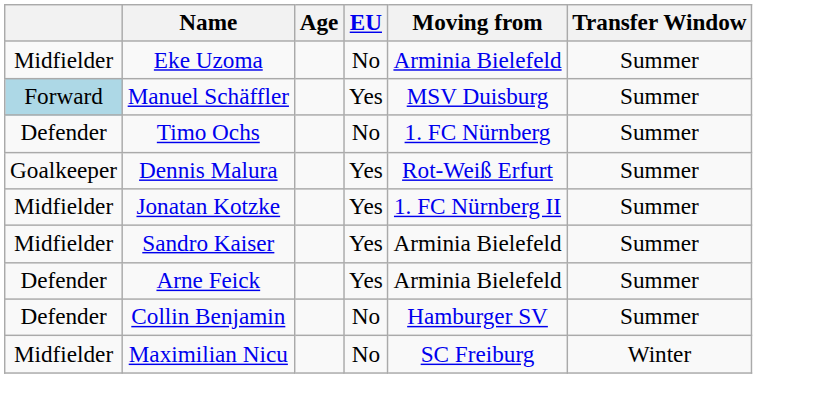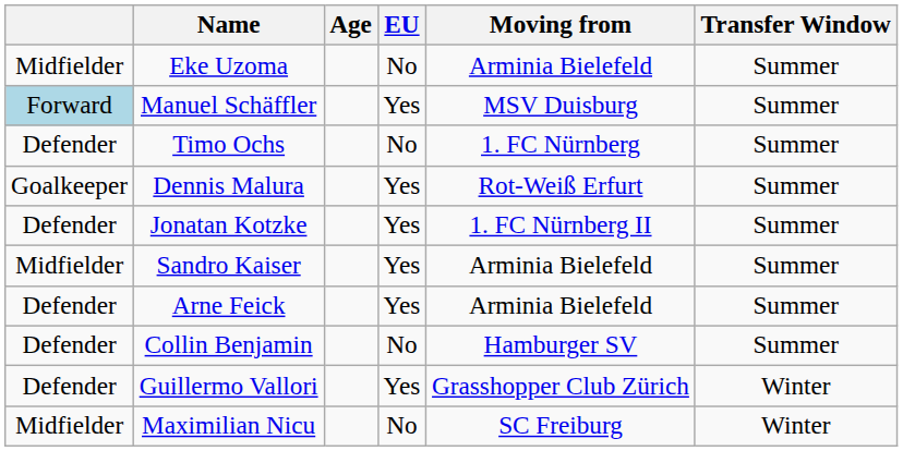 <table class="wikitable" Style="text-align: center">
 <tr>
 <th></th>
 <th>Name</th>
 <th>Age</th>
 <th><a href='#'>EU</a></th>
 <th>Moving from</th>
 <th>Transfer Window</th>
 </tr>
 <tr>
 <td>Midfielder</td>
 <td><a href='#'>Eke Uzoma</a></td>
 <td></td>
 <td>No</td>
 <td><a href='#'>Arminia Bielefeld</a></td>
 <td>Summer</td>
 </tr>
 <tr>
 <td style="background: lightblue;">Forward</td>
 <td><a href='#'>Manuel Schäffler</a></td>
 <td></td>
 <td>Yes</td>
 <td><a href='#'>MSV Duisburg</a></td>
 <td>Summer</td>
 </tr>
 <tr>
 <td>Defender</td>
 <td><a href='#'>Timo Ochs</a></td>
 <td></td>
 <td>No</td>
 <td><a href='#'>1. FC Nürnberg</a></td>
 <td>Summer</td>
 </tr>
 <tr>
 <td>Goalkeeper</td>
 <td><a href='#'>Dennis Malura</a></td>
 <td></td>
 <td>Yes</td>
 <td><a href='#'>Rot-Weiß Erfurt</a></td>
 <td>Summer</td>
 </tr>
 <tr>
-<td>Midfielder</td>
+<td>Defender</td>
 <td><a href='#'>Jonatan Kotzke</a></td>
 <td></td>
 <td>Yes</td>
 <td><a href='#'>1. FC Nürnberg II</a></td>
 <td>Summer</td>
 </tr>
 <tr>
 <td>Midfielder</td>
 <td><a href='#'>Sandro Kaiser</a></td>
 <td></td>
 <td>Yes</td>
 <td>Arminia Bielefeld</td>
 <td>Summer</td>
 </tr>
 <tr>
 <td>Defender</td>
 <td><a href='#'>Arne Feick</a></td>
 <td></td>
 <td>Yes</td>
 <td>Arminia Bielefeld</td>
 <td>Summer</td>
 </tr>
 <tr>
 <td>Defender</td>
 <td><a href='#'>Collin Benjamin</a></td>
 <td></td>
 <td>No</td>
 <td><a href='#'>Hamburger SV</a></td>
 <td>Summer</td>
 </tr>
 <tr>
+<td>Defender</td>
+<td><a href='#'>Guillermo Vallori</a></td>
+<td></td>
+<td>Yes</td>
+<td><a href='#'>Grasshopper Club Zürich</a></td>
+<td>Winter</td>
+</tr>
+<tr>
 <td>Midfielder</td>
 <td><a href='#'>Maximilian Nicu</a></td>
 <td></td>
 <td>No</td>
 <td><a href='#'>SC Freiburg</a></td>
 <td>Winter</td>
 </tr>
 </table>
